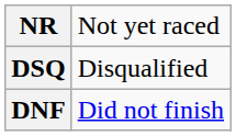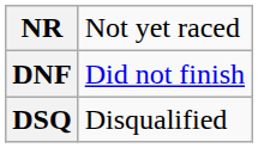 <table class="wikitable">
 <tr>
 <th scope="row">NR</th>
 <td>Not yet raced</td>
 </tr>
 <tr>
+<th scope="row">DNF</th>
+<td><a href='#'>Did not finish</a></td>
+</tr>
+<tr>
 <th scope="row">DSQ</th>
 <td>Disqualified</td>
 </tr>
-<tr>
-<th scope="row">DNF</th>
-<td><a href='#'>Did not finish</a></td>
-</tr>
 </table>
